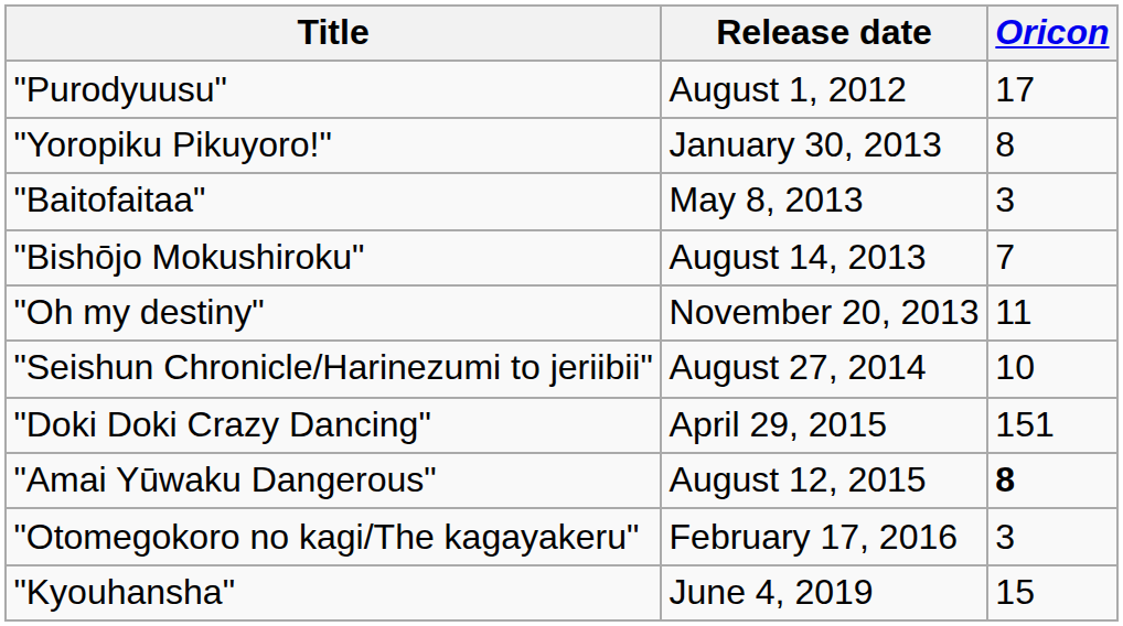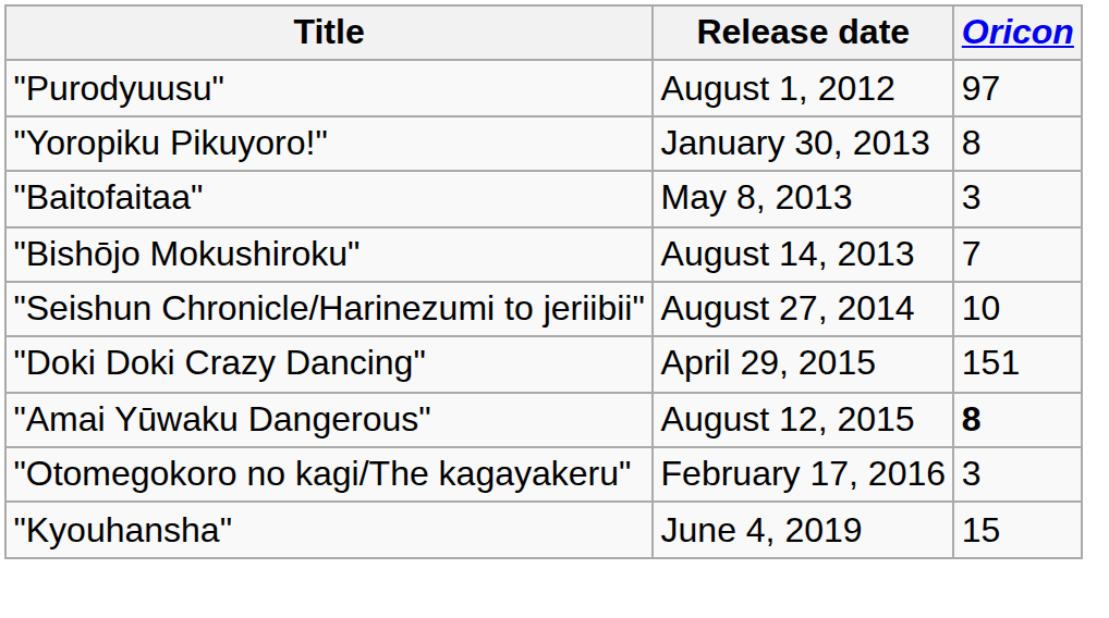 <table class="wikitable">
 <tr>
 <th>Title</th>
 <th>Release date</th>
 <th><em><a href='#'>Oricon</a></em></th>
 </tr>
 <tr>
 <td>"Purodyuusu"</td>
 <td>August 1, 2012</td>
-<td>17</td>
+<td>97</td>
 </tr>
 <tr>
 <td>"Yoropiku Pikuyoro!"</td>
 <td>January 30, 2013</td>
 <td>8</td>
 </tr>
 <tr>
 <td>"Baitofaitaa"</td>
 <td>May 8, 2013</td>
 <td>3</td>
 </tr>
 <tr>
 <td>"Bishōjo Mokushiroku"</td>
 <td>August 14, 2013</td>
 <td>7</td>
-</tr>
-<tr>
-<td>"Oh my destiny"</td>
-<td>November 20, 2013</td>
-<td>11</td>
 </tr>
 <tr>
 <td>"Seishun Chronicle/Harinezumi to jeriibii"</td>
 <td>August 27, 2014</td>
 <td>10</td>
 </tr>
 <tr>
 <td>"Doki Doki Crazy Dancing"</td>
 <td>April 29, 2015</td>
 <td>151</td>
 </tr>
 <tr>
 <td>"Amai Yūwaku Dangerous"</td>
 <td>August 12, 2015</td>
 <td><strong>8</strong></td>
 </tr>
 <tr>
 <td>"Otomegokoro no kagi/The kagayakeru"</td>
 <td>February 17, 2016</td>
 <td>3</td>
 </tr>
 <tr>
 <td>"Kyouhansha"</td>
 <td>June 4, 2019</td>
 <td>15</td>
 </tr>
 </table>
